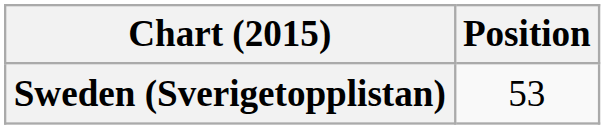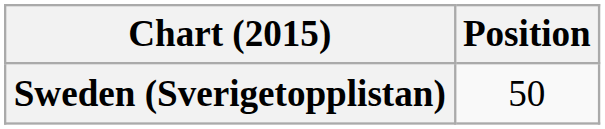 <table class="wikitable plainrowheaders" style="text-align:center">
 <tr>
 <th scope="col">Chart (2015)</th>
 <th scope="col">Position</th>
 </tr>
 <tr>
 <th scope="row">Sweden (Sverigetopplistan)</th>
-<td>53</td>
+<td>50</td>
 </tr>
 </table>
